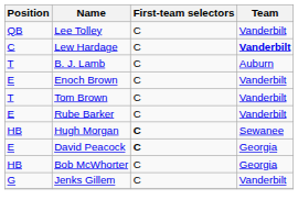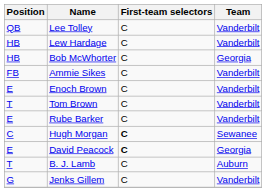 <table class="wikitable" style="font-size: 90%">
 <tr>
 <th>Position</th>
 <th>Name</th>
 <th>First-team selectors</th>
 <th>Team</th>
 </tr>
 <tr>
 <td><a href='#'>QB</a></td>
 <td><a href='#'>Lee Tolley</a></td>
 <td>C</td>
 <td><a href='#'>Vanderbilt</a></td>
 </tr>
 <tr>
-<td><a href='#'>C</a></td>
+<td><a href='#'>HB</a></td>
 <td><a href='#'>Lew Hardage</a></td>
 <td>C</td>
-<td><strong><a href='#'>Vanderbilt</a></strong></td>
+<td><a href='#'>Vanderbilt</a></td>
 </tr>
 <tr>
-<td><a href='#'>T</a></td>
-<td><a href='#'>B. J. Lamb</a></td>
+<td><a href='#'>HB</a></td>
+<td><a href='#'>Bob McWhorter</a></td>
 <td>C</td>
-<td><a href='#'>Auburn</a></td>
+<td><a href='#'>Georgia</a></td>
+</tr>
+<tr>
+<td><a href='#'>FB</a></td>
+<td><a href='#'>Ammie Sikes</a></td>
+<td>C</td>
+<td><a href='#'>Vanderbilt</a></td>
 </tr>
 <tr>
 <td><a href='#'>E</a></td>
 <td><a href='#'>Enoch Brown</a></td>
 <td>C</td>
 <td><a href='#'>Vanderbilt</a></td>
 </tr>
 <tr>
 <td><a href='#'>T</a></td>
 <td><a href='#'>Tom Brown</a></td>
 <td>C</td>
 <td><a href='#'>Vanderbilt</a></td>
 </tr>
 <tr>
 <td><a href='#'>E</a></td>
 <td><a href='#'>Rube Barker</a></td>
 <td>C</td>
 <td><a href='#'>Vanderbilt</a></td>
 </tr>
 <tr>
-<td><a href='#'>HB</a></td>
+<td><a href='#'>C</a></td>
 <td><a href='#'>Hugh Morgan</a></td>
 <td><strong>C</strong></td>
 <td><a href='#'>Sewanee</a></td>
 </tr>
 <tr>
 <td><a href='#'>E</a></td>
 <td><a href='#'>David Peacock</a></td>
 <td><strong>C</strong></td>
 <td><a href='#'>Georgia</a></td>
 </tr>
 <tr>
-<td><a href='#'>HB</a></td>
-<td><a href='#'>Bob McWhorter</a></td>
+<td><a href='#'>T</a></td>
+<td><a href='#'>B. J. Lamb</a></td>
 <td>C</td>
-<td><a href='#'>Georgia</a></td>
+<td><a href='#'>Auburn</a></td>
 </tr>
 <tr>
 <td><a href='#'>G</a></td>
 <td><a href='#'>Jenks Gillem</a></td>
 <td>C</td>
 <td><a href='#'>Vanderbilt</a></td>
 </tr>
 <tr>
 </tr>
 </table>
